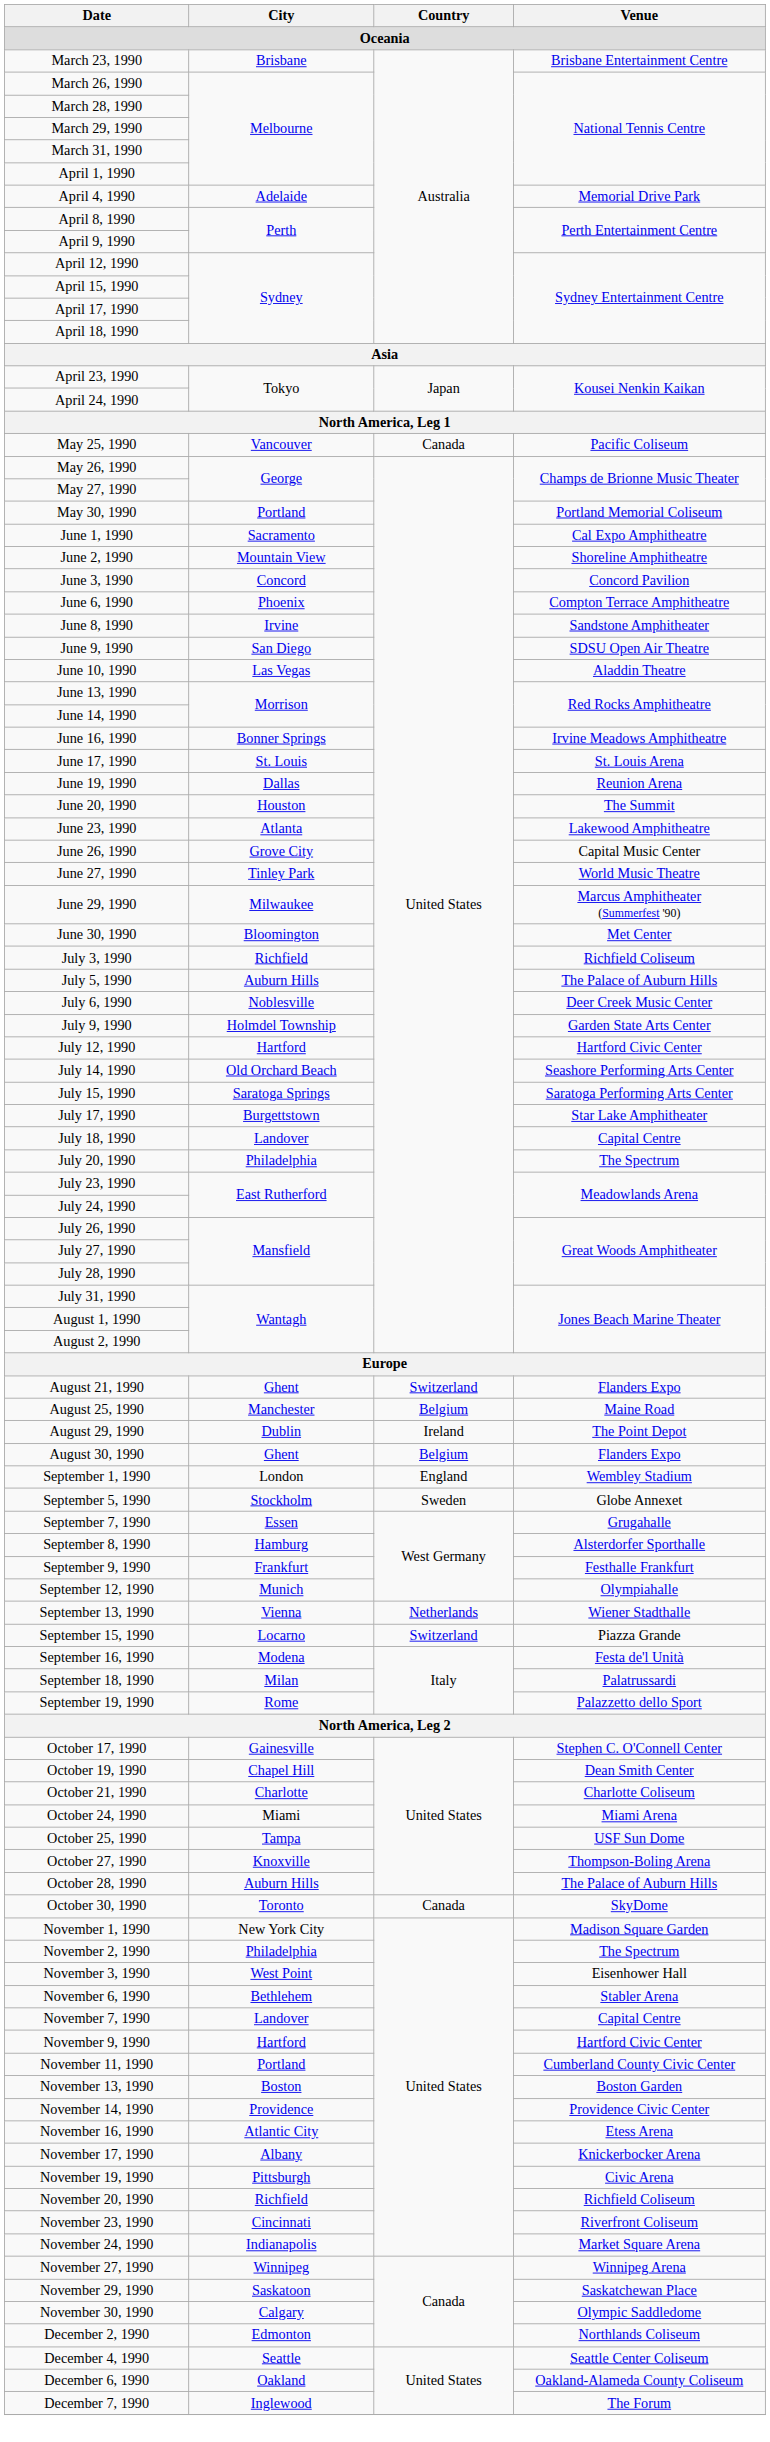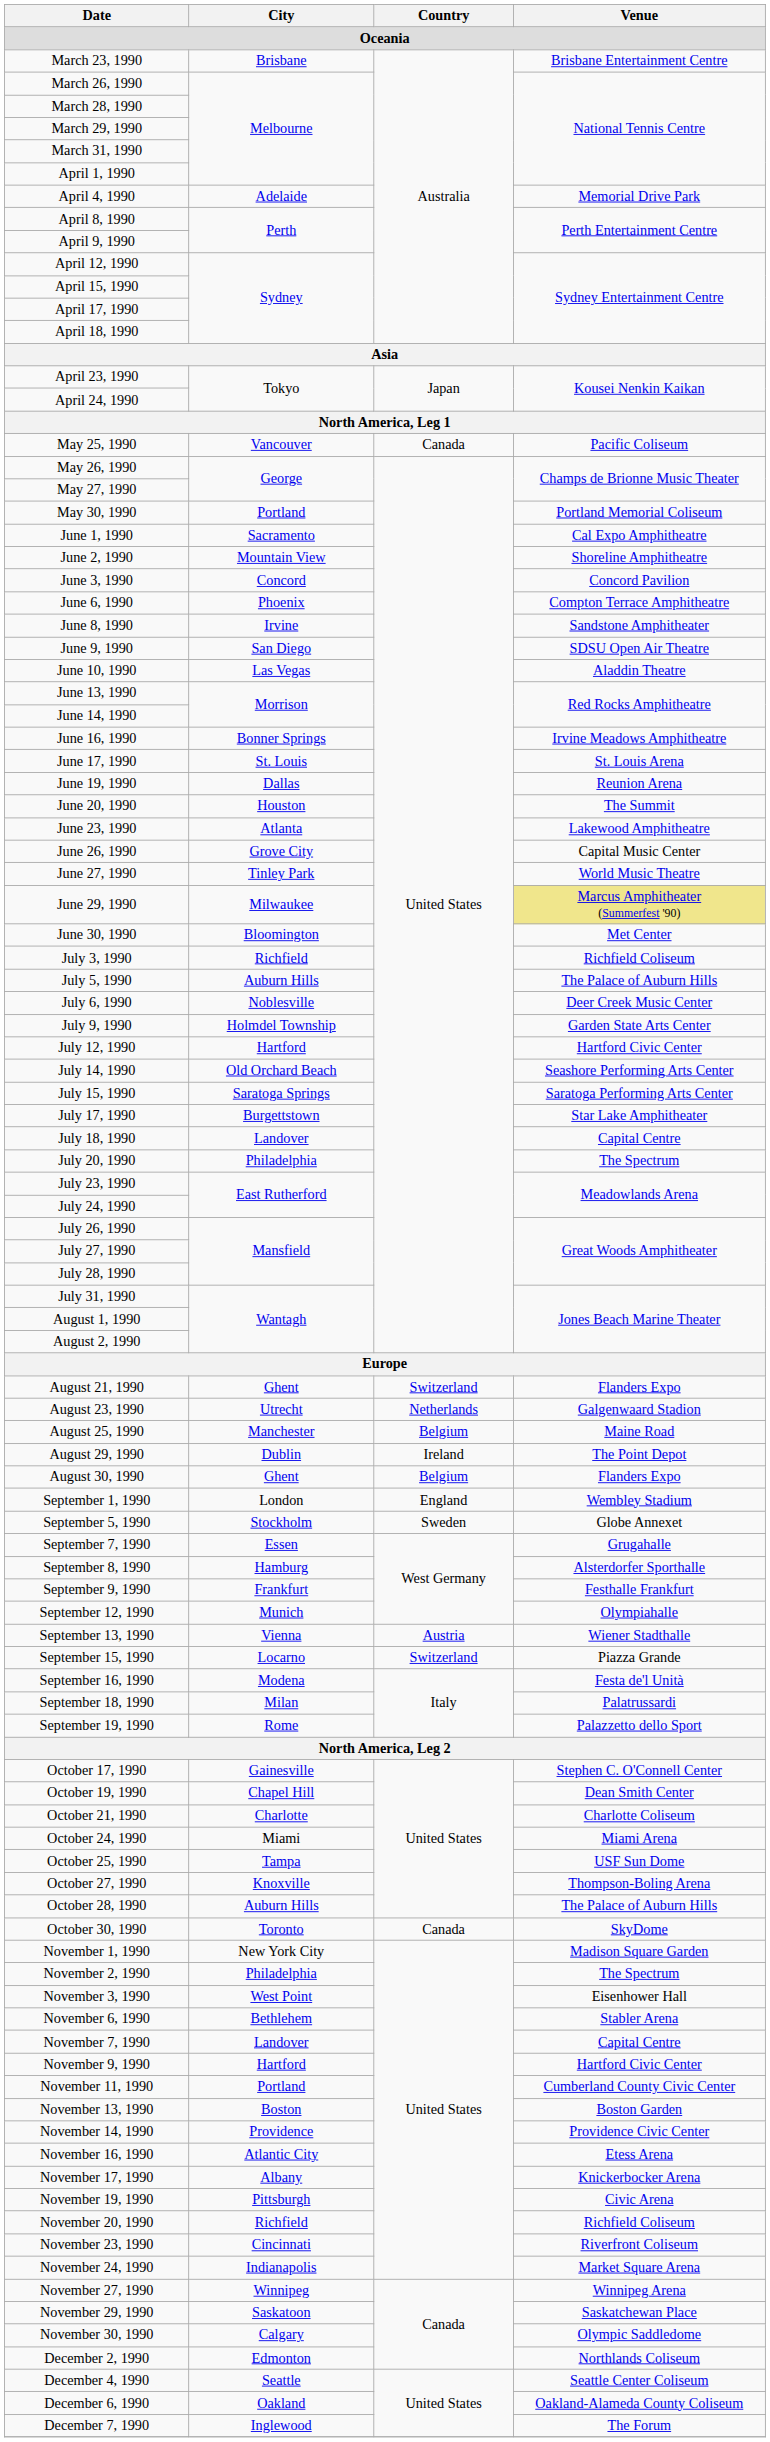 <table class="wikitable" style="text-align:center;">
 <tr>
 <th style="width:200px;">Date</th>
 <th style="width:200px;">City</th>
 <th style="width:150px;">Country</th>
 <th style="width:275px;">Venue</th>
 </tr>
 <tr style="background:#ddd;">
 <td colspan="4"><strong>Oceania</strong></td>
 </tr>
 <tr>
 <td>March 23, 1990</td>
 <td><a href='#'>Brisbane</a></td>
 <td rowspan="13">Australia</td>
 <td><a href='#'>Brisbane Entertainment Centre</a></td>
 </tr>
 <tr>
 <td>March 26, 1990</td>
 <td rowspan="5"><a href='#'>Melbourne</a></td>
 <td rowspan="5"><a href='#'>National Tennis Centre</a></td>
 </tr>
 <tr>
 <td>March 28, 1990</td>
 </tr>
 <tr>
 <td>March 29, 1990</td>
 </tr>
 <tr>
 <td>March 31, 1990</td>
 </tr>
 <tr>
 <td>April 1, 1990</td>
 </tr>
 <tr>
 <td>April 4, 1990</td>
 <td><a href='#'>Adelaide</a></td>
 <td><a href='#'>Memorial Drive Park</a></td>
 </tr>
 <tr>
 <td>April 8, 1990</td>
 <td rowspan="2"><a href='#'>Perth</a></td>
 <td rowspan="2"><a href='#'>Perth Entertainment Centre</a></td>
 </tr>
 <tr>
 <td>April 9, 1990</td>
 </tr>
 <tr>
 <td>April 12, 1990</td>
 <td rowspan="4"><a href='#'>Sydney</a></td>
 <td rowspan="4"><a href='#'>Sydney Entertainment Centre</a></td>
 </tr>
 <tr>
 <td>April 15, 1990</td>
 </tr>
 <tr>
 <td>April 17, 1990</td>
 </tr>
 <tr>
 <td>April 18, 1990</td>
 </tr>
 <tr>
 <th colspan="4"><strong>Asia</strong></th>
 </tr>
 <tr>
 <td>April 23, 1990</td>
 <td rowspan="2">Tokyo</td>
 <td rowspan="2">Japan</td>
 <td rowspan="2"><a href='#'>Kousei Nenkin Kaikan</a></td>
 </tr>
 <tr>
 <td>April 24, 1990</td>
 </tr>
 <tr>
 <th colspan="4"><strong>North America, Leg 1</strong></th>
 </tr>
 <tr>
 <td>May 25, 1990</td>
 <td><a href='#'>Vancouver</a></td>
 <td>Canada</td>
 <td><a href='#'>Pacific Coliseum</a></td>
 </tr>
 <tr>
 <td>May 26, 1990</td>
 <td rowspan="2"><a href='#'>George</a></td>
 <td rowspan="39">United States</td>
 <td rowspan="2"><a href='#'>Champs de Brionne Music Theater</a></td>
 </tr>
 <tr>
 <td>May 27, 1990</td>
 </tr>
 <tr>
 <td>May 30, 1990</td>
 <td><a href='#'>Portland</a></td>
 <td><a href='#'>Portland Memorial Coliseum</a></td>
 </tr>
 <tr>
 <td>June 1, 1990</td>
 <td><a href='#'>Sacramento</a></td>
 <td><a href='#'>Cal Expo Amphitheatre</a></td>
 </tr>
 <tr>
 <td>June 2, 1990</td>
 <td><a href='#'>Mountain View</a></td>
 <td><a href='#'>Shoreline Amphitheatre</a></td>
 </tr>
 <tr>
 <td>June 3, 1990</td>
 <td><a href='#'>Concord</a></td>
 <td><a href='#'>Concord Pavilion</a></td>
 </tr>
 <tr>
 <td>June 6, 1990</td>
 <td><a href='#'>Phoenix</a></td>
 <td><a href='#'>Compton Terrace Amphitheatre</a></td>
 </tr>
 <tr>
 <td>June 8, 1990</td>
 <td><a href='#'>Irvine</a></td>
 <td><a href='#'>Sandstone Amphitheater</a></td>
 </tr>
 <tr>
 <td>June 9, 1990</td>
 <td><a href='#'>San Diego</a></td>
 <td><a href='#'>SDSU Open Air Theatre</a></td>
 </tr>
 <tr>
 <td>June 10, 1990</td>
 <td><a href='#'>Las Vegas</a></td>
 <td><a href='#'>Aladdin Theatre</a></td>
 </tr>
 <tr>
 <td>June 13, 1990</td>
 <td rowspan="2"><a href='#'>Morrison</a></td>
 <td rowspan="2"><a href='#'>Red Rocks Amphitheatre</a></td>
 </tr>
 <tr>
 <td>June 14, 1990</td>
 </tr>
 <tr>
 <td>June 16, 1990</td>
 <td><a href='#'>Bonner Springs</a></td>
 <td><a href='#'>Irvine Meadows Amphitheatre</a></td>
 </tr>
 <tr>
 <td>June 17, 1990</td>
 <td><a href='#'>St. Louis</a></td>
 <td><a href='#'>St. Louis Arena</a></td>
 </tr>
 <tr>
 <td>June 19, 1990</td>
 <td><a href='#'>Dallas</a></td>
 <td><a href='#'>Reunion Arena</a></td>
 </tr>
 <tr>
 <td>June 20, 1990</td>
 <td><a href='#'>Houston</a></td>
 <td><a href='#'>The Summit</a></td>
 </tr>
 <tr>
 <td>June 23, 1990</td>
 <td><a href='#'>Atlanta</a></td>
 <td><a href='#'>Lakewood Amphitheatre</a></td>
 </tr>
 <tr>
 <td>June 26, 1990</td>
 <td><a href='#'>Grove City</a></td>
 <td>Capital Music Center</td>
 </tr>
 <tr>
 <td>June 27, 1990</td>
 <td><a href='#'>Tinley Park</a></td>
 <td><a href='#'>World Music Theatre</a></td>
 </tr>
 <tr>
 <td>June 29, 1990</td>
 <td><a href='#'>Milwaukee</a></td>
-<td><a href='#'>Marcus Amphitheater</a><br><small>(<a href='#'>Summerfest</a> '90)</small></td>
+<td style="background: khaki;"><a href='#'>Marcus Amphitheater</a><br><small>(<a href='#'>Summerfest</a> '90)</small></td>
 </tr>
 <tr>
 <td>June 30, 1990</td>
 <td><a href='#'>Bloomington</a></td>
 <td><a href='#'>Met Center</a></td>
 </tr>
 <tr>
 <td>July 3, 1990</td>
 <td><a href='#'>Richfield</a></td>
 <td><a href='#'>Richfield Coliseum</a></td>
 </tr>
 <tr>
 <td>July 5, 1990</td>
 <td><a href='#'>Auburn Hills</a></td>
 <td><a href='#'>The Palace of Auburn Hills</a></td>
 </tr>
 <tr>
 <td>July 6, 1990</td>
 <td><a href='#'>Noblesville</a></td>
 <td><a href='#'>Deer Creek Music Center</a></td>
 </tr>
 <tr>
 <td>July 9, 1990</td>
 <td><a href='#'>Holmdel Township</a></td>
 <td><a href='#'>Garden State Arts Center</a></td>
 </tr>
 <tr>
 <td>July 12, 1990</td>
 <td><a href='#'>Hartford</a></td>
 <td><a href='#'>Hartford Civic Center</a></td>
 </tr>
 <tr>
 <td>July 14, 1990</td>
 <td><a href='#'>Old Orchard Beach</a></td>
 <td><a href='#'>Seashore Performing Arts Center</a></td>
 </tr>
 <tr>
 <td>July 15, 1990</td>
 <td><a href='#'>Saratoga Springs</a></td>
 <td><a href='#'>Saratoga Performing Arts Center</a></td>
 </tr>
 <tr>
 <td>July 17, 1990</td>
 <td><a href='#'>Burgettstown</a></td>
 <td><a href='#'>Star Lake Amphitheater</a></td>
 </tr>
 <tr>
 <td>July 18, 1990</td>
 <td><a href='#'>Landover</a></td>
 <td><a href='#'>Capital Centre</a></td>
 </tr>
 <tr>
 <td>July 20, 1990</td>
 <td><a href='#'>Philadelphia</a></td>
 <td><a href='#'>The Spectrum</a></td>
 </tr>
 <tr>
 <td>July 23, 1990</td>
 <td rowspan="2"><a href='#'>East Rutherford</a></td>
 <td rowspan="2"><a href='#'>Meadowlands Arena</a></td>
 </tr>
 <tr>
 <td>July 24, 1990</td>
 </tr>
 <tr>
 <td>July 26, 1990</td>
 <td rowspan="3"><a href='#'>Mansfield</a></td>
 <td rowspan="3"><a href='#'>Great Woods Amphitheater</a></td>
 </tr>
 <tr>
 <td>July 27, 1990</td>
 </tr>
 <tr>
 <td>July 28, 1990</td>
 </tr>
 <tr>
 <td>July 31, 1990</td>
 <td rowspan="3"><a href='#'>Wantagh</a></td>
 <td rowspan="3"><a href='#'>Jones Beach Marine Theater</a></td>
 </tr>
 <tr>
 <td>August 1, 1990</td>
 </tr>
 <tr>
 <td>August 2, 1990</td>
 </tr>
 <tr>
 <th colspan="4"><strong>Europe</strong></th>
 </tr>
 <tr>
 <td>August 21, 1990</td>
 <td><a href='#'>Ghent</a></td>
 <td><a href='#'>Switzerland</a></td>
 <td><a href='#'>Flanders Expo</a></td>
 </tr>
 <tr>
+<td>August 23, 1990</td>
+<td><a href='#'>Utrecht</a></td>
+<td><a href='#'>Netherlands</a></td>
+<td><a href='#'>Galgenwaard Stadion</a></td>
+</tr>
+<tr>
 <td>August 25, 1990</td>
 <td><a href='#'>Manchester</a></td>
 <td><a href='#'>Belgium</a></td>
 <td><a href='#'>Maine Road</a></td>
 </tr>
 <tr>
 <td>August 29, 1990</td>
 <td><a href='#'>Dublin</a></td>
 <td>Ireland</td>
 <td><a href='#'>The Point Depot</a></td>
 </tr>
 <tr>
 <td>August 30, 1990</td>
 <td><a href='#'>Ghent</a></td>
 <td><a href='#'>Belgium</a></td>
 <td><a href='#'>Flanders Expo</a></td>
 </tr>
 <tr>
 <td>September 1, 1990</td>
 <td>London</td>
 <td>England</td>
 <td><a href='#'>Wembley Stadium</a></td>
 </tr>
 <tr>
 <td>September 5, 1990</td>
 <td><a href='#'>Stockholm</a></td>
 <td>Sweden</td>
 <td>Globe Annexet</td>
 </tr>
 <tr>
 <td>September 7, 1990</td>
 <td><a href='#'>Essen</a></td>
 <td rowspan="4">West Germany</td>
 <td><a href='#'>Grugahalle</a></td>
 </tr>
 <tr>
 <td>September 8, 1990</td>
 <td><a href='#'>Hamburg</a></td>
 <td><a href='#'>Alsterdorfer Sporthalle</a></td>
 </tr>
 <tr>
 <td>September 9, 1990</td>
 <td><a href='#'>Frankfurt</a></td>
 <td><a href='#'>Festhalle Frankfurt</a></td>
 </tr>
 <tr>
 <td>September 12, 1990</td>
 <td><a href='#'>Munich</a></td>
 <td><a href='#'>Olympiahalle</a></td>
 </tr>
 <tr>
 <td>September 13, 1990</td>
 <td><a href='#'>Vienna</a></td>
-<td><a href='#'>Netherlands</a></td>
+<td><a href='#'>Austria</a></td>
 <td><a href='#'>Wiener Stadthalle</a></td>
 </tr>
 <tr>
 <td>September 15, 1990</td>
 <td><a href='#'>Locarno</a></td>
 <td><a href='#'>Switzerland</a></td>
 <td>Piazza Grande</td>
 </tr>
 <tr>
 <td>September 16, 1990</td>
 <td><a href='#'>Modena</a></td>
 <td rowspan="3">Italy</td>
 <td><a href='#'>Festa de'l Unità</a></td>
 </tr>
 <tr>
 <td>September 18, 1990</td>
 <td><a href='#'>Milan</a></td>
 <td><a href='#'>Palatrussardi</a></td>
 </tr>
 <tr>
 <td>September 19, 1990</td>
 <td><a href='#'>Rome</a></td>
 <td><a href='#'>Palazzetto dello Sport</a></td>
 </tr>
 <tr>
 <th colspan="4"><strong>North America, Leg 2</strong></th>
 </tr>
 <tr>
 <td>October 17, 1990</td>
 <td><a href='#'>Gainesville</a></td>
 <td rowspan="7">United States</td>
 <td><a href='#'>Stephen C. O'Connell Center</a></td>
 </tr>
 <tr>
 <td>October 19, 1990</td>
 <td><a href='#'>Chapel Hill</a></td>
 <td><a href='#'>Dean Smith Center</a></td>
 </tr>
 <tr>
 <td>October 21, 1990</td>
 <td><a href='#'>Charlotte</a></td>
 <td><a href='#'>Charlotte Coliseum</a></td>
 </tr>
 <tr>
 <td>October 24, 1990</td>
 <td>Miami</td>
 <td><a href='#'>Miami Arena</a></td>
 </tr>
 <tr>
 <td>October 25, 1990</td>
 <td><a href='#'>Tampa</a></td>
 <td><a href='#'>USF Sun Dome</a></td>
 </tr>
 <tr>
 <td>October 27, 1990</td>
 <td><a href='#'>Knoxville</a></td>
 <td><a href='#'>Thompson-Boling Arena</a></td>
 </tr>
 <tr>
 <td>October 28, 1990</td>
 <td><a href='#'>Auburn Hills</a></td>
 <td><a href='#'>The Palace of Auburn Hills</a></td>
 </tr>
 <tr>
 <td>October 30, 1990</td>
 <td><a href='#'>Toronto</a></td>
 <td>Canada</td>
 <td><a href='#'>SkyDome</a></td>
 </tr>
 <tr>
 <td>November 1, 1990</td>
 <td>New York City</td>
 <td rowspan="15">United States</td>
 <td><a href='#'>Madison Square Garden</a></td>
 </tr>
 <tr>
 <td>November 2, 1990</td>
 <td><a href='#'>Philadelphia</a></td>
 <td><a href='#'>The Spectrum</a></td>
 </tr>
 <tr>
 <td>November 3, 1990</td>
 <td><a href='#'>West Point</a></td>
 <td>Eisenhower Hall</td>
 </tr>
 <tr>
 <td>November 6, 1990</td>
 <td><a href='#'>Bethlehem</a></td>
 <td><a href='#'>Stabler Arena</a></td>
 </tr>
 <tr>
 <td>November 7, 1990</td>
 <td><a href='#'>Landover</a></td>
 <td><a href='#'>Capital Centre</a></td>
 </tr>
 <tr>
 <td>November 9, 1990</td>
 <td><a href='#'>Hartford</a></td>
 <td><a href='#'>Hartford Civic Center</a></td>
 </tr>
 <tr>
 <td>November 11, 1990</td>
 <td><a href='#'>Portland</a></td>
 <td><a href='#'>Cumberland County Civic Center</a></td>
 </tr>
 <tr>
 <td>November 13, 1990</td>
 <td><a href='#'>Boston</a></td>
 <td><a href='#'>Boston Garden</a></td>
 </tr>
 <tr>
 <td>November 14, 1990</td>
 <td><a href='#'>Providence</a></td>
 <td><a href='#'>Providence Civic Center</a></td>
 </tr>
 <tr>
 <td>November 16, 1990</td>
 <td><a href='#'>Atlantic City</a></td>
 <td><a href='#'>Etess Arena</a></td>
 </tr>
 <tr>
 <td>November 17, 1990</td>
 <td><a href='#'>Albany</a></td>
 <td><a href='#'>Knickerbocker Arena</a></td>
 </tr>
 <tr>
 <td>November 19, 1990</td>
 <td><a href='#'>Pittsburgh</a></td>
 <td><a href='#'>Civic Arena</a></td>
 </tr>
 <tr>
 <td>November 20, 1990</td>
 <td><a href='#'>Richfield</a></td>
 <td><a href='#'>Richfield Coliseum</a></td>
 </tr>
 <tr>
 <td>November 23, 1990</td>
 <td><a href='#'>Cincinnati</a></td>
 <td><a href='#'>Riverfront Coliseum</a></td>
 </tr>
 <tr>
 <td>November 24, 1990</td>
 <td><a href='#'>Indianapolis</a></td>
 <td><a href='#'>Market Square Arena</a></td>
 </tr>
 <tr>
 <td>November 27, 1990</td>
 <td><a href='#'>Winnipeg</a></td>
 <td rowspan="4">Canada</td>
 <td><a href='#'>Winnipeg Arena</a></td>
 </tr>
 <tr>
 <td>November 29, 1990</td>
 <td><a href='#'>Saskatoon</a></td>
 <td><a href='#'>Saskatchewan Place</a></td>
 </tr>
 <tr>
 <td>November 30, 1990</td>
 <td><a href='#'>Calgary</a></td>
 <td><a href='#'>Olympic Saddledome</a></td>
 </tr>
 <tr>
 <td>December 2, 1990</td>
 <td><a href='#'>Edmonton</a></td>
 <td><a href='#'>Northlands Coliseum</a></td>
 </tr>
 <tr>
 <td>December 4, 1990</td>
 <td><a href='#'>Seattle</a></td>
 <td rowspan="3">United States</td>
 <td><a href='#'>Seattle Center Coliseum</a></td>
 </tr>
 <tr>
 <td>December 6, 1990</td>
 <td><a href='#'>Oakland</a></td>
 <td><a href='#'>Oakland-Alameda County Coliseum</a></td>
 </tr>
 <tr>
 <td>December 7, 1990</td>
 <td><a href='#'>Inglewood</a></td>
 <td><a href='#'>The Forum</a></td>
 </tr>
 <tr>
 </tr>
 </table>
